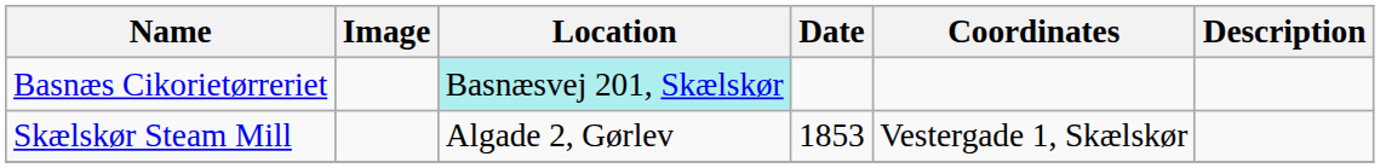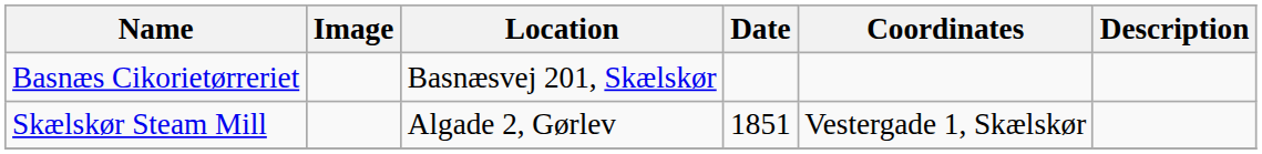 <table class="wikitable sortable">
 <tr>
 <th>Name</th>
 <th>Image</th>
 <th>Location</th>
 <th>Date</th>
 <th>Coordinates</th>
 <th>Description</th>
 </tr>
 <tr>
 <td><a href='#'>Basnæs Cikorietørreriet</a></td>
 <td></td>
-<td style="background: paleturquoise;">Basnæsvej 201, <a href='#'>Skælskør</a></td>
+<td>Basnæsvej 201, <a href='#'>Skælskør</a></td>
 <td></td>
 <td></td>
 <td></td>
 </tr>
 <tr>
 <td><a href='#'>Skælskør Steam Mill</a></td>
 <td></td>
 <td>Algade 2, Gørlev</td>
-<td>1853</td>
+<td>1851</td>
 <td>Vestergade 1, Skælskør</td>
 <td></td>
 </tr>
 <tr>
 </tr>
 </table>
